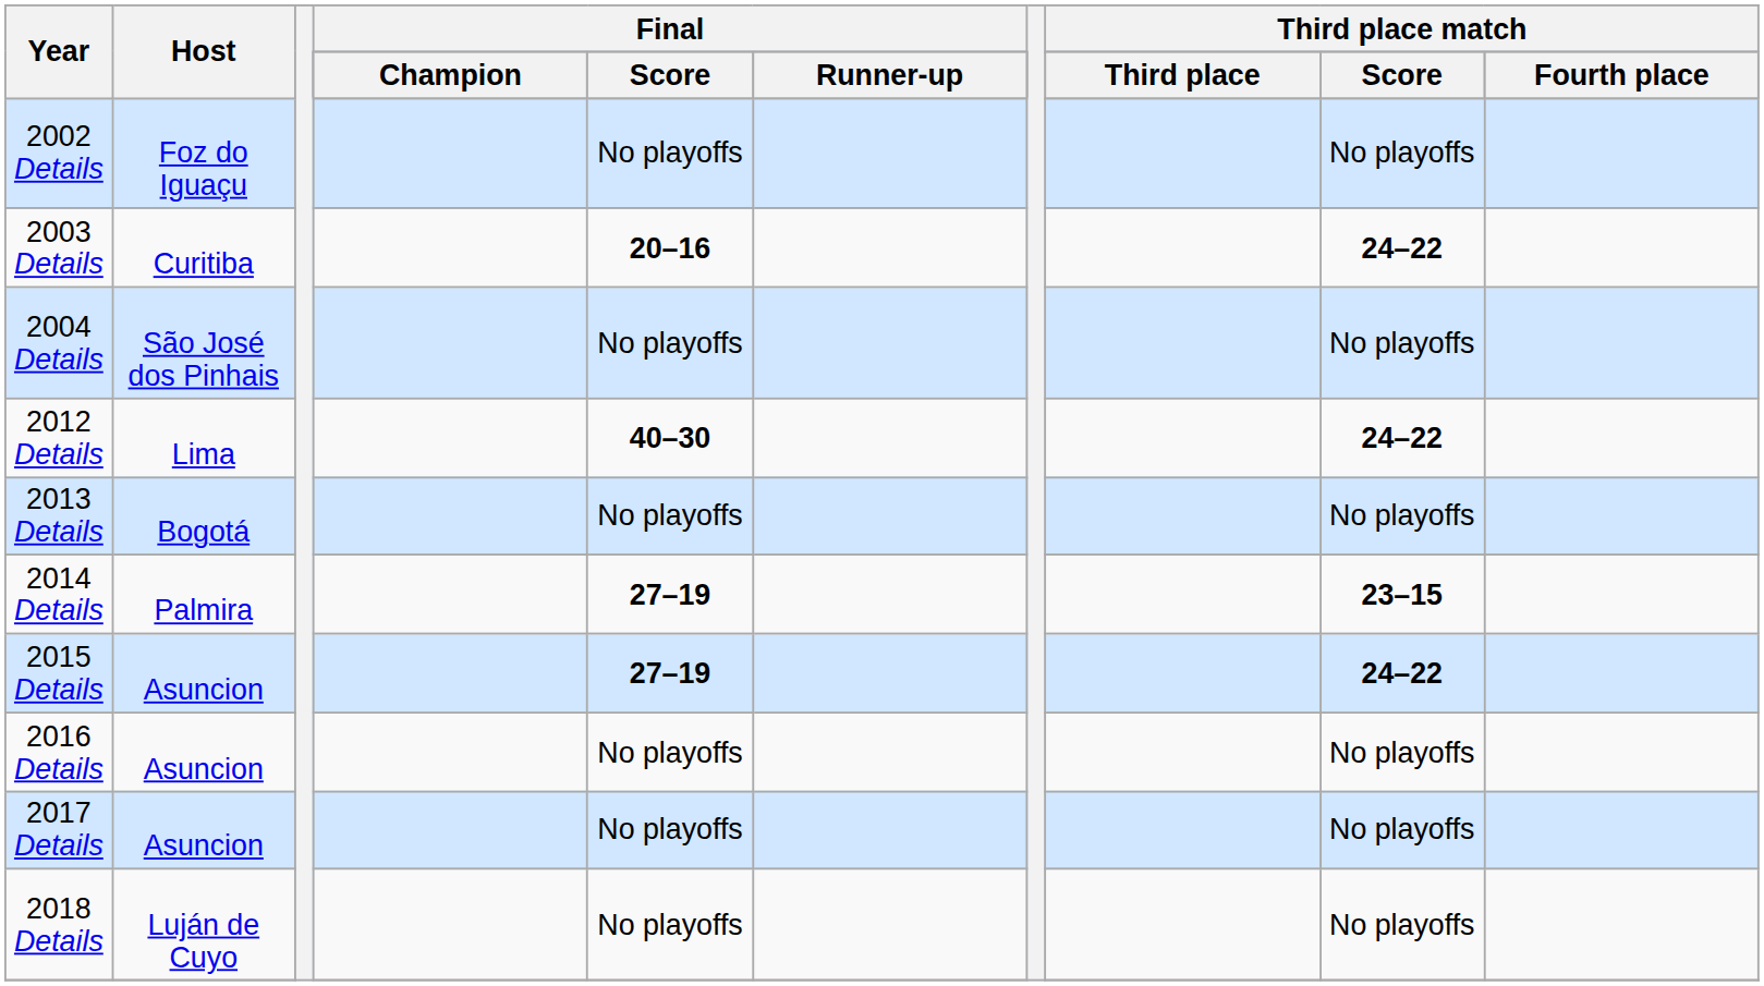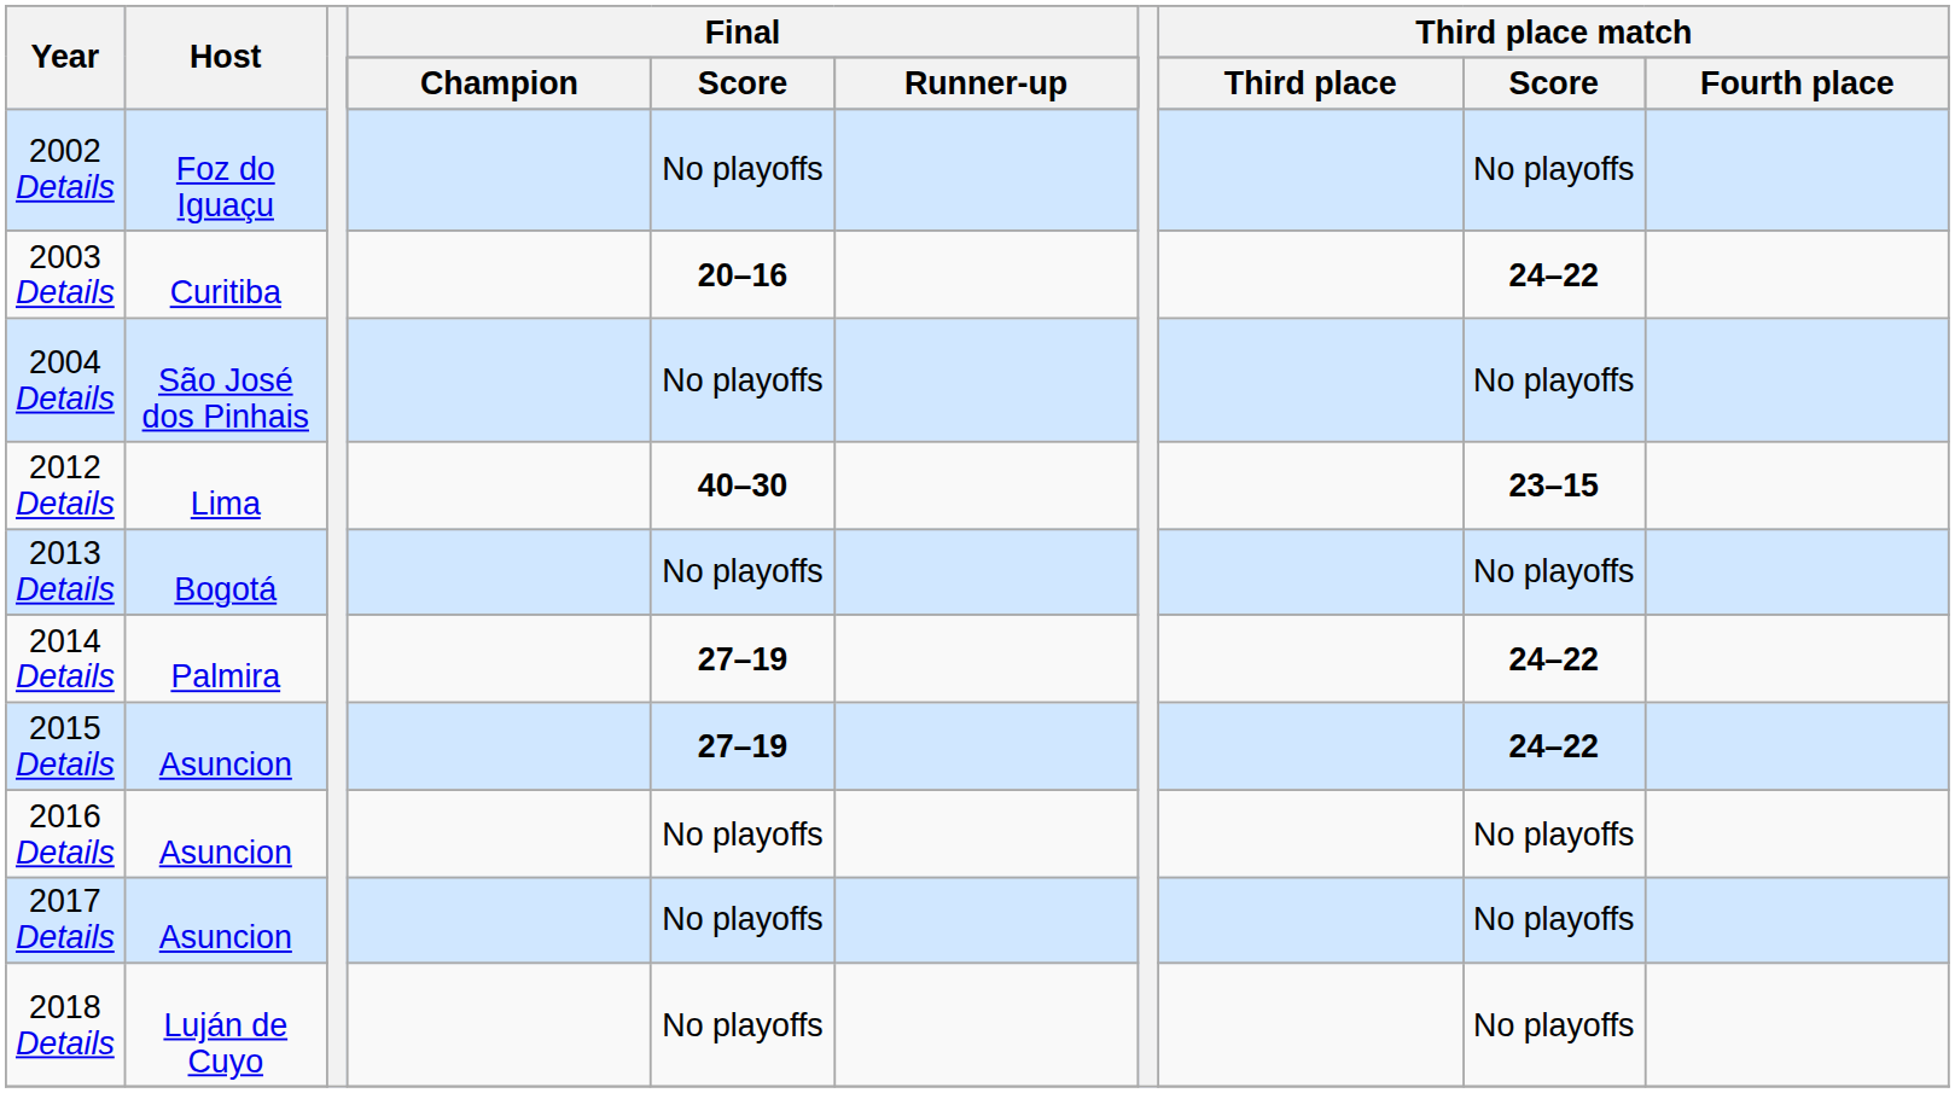 <table class="wikitable" style="font-size:90%; width: 98%; text-align: center;">
 <tr bgcolor=#C1D8FF>
 <th rowspan=2 width=5%>Year</th>
 <th rowspan=2 width=10%>Host</th>
 <th width=1% rowspan=100 bgcolor=ffffff></th>
 <th colspan=3>Final</th>
 <th width=1% rowspan=100 bgcolor=ffffff></th>
 <th colspan=3>Third place match</th>
 </tr>
 <tr bgcolor=FEF>
 <th width=15%>Champion</th>
 <th width=9%>Score</th>
 <th width=15%>Runner-up</th>
 <th width=15%>Third place</th>
 <th width=9%>Score</th>
 <th width=15%>Fourth place</th>
 </tr>
 <tr bgcolor=#D0E7FF>
 <td>2002<br><em><a href='#'>Details</a></em></td>
 <td><br><a href='#'>Foz do Iguaçu</a></td>
 <td><strong></strong></td>
 <td><span>No playoffs</span></td>
 <td></td>
 <td></td>
 <td><span>No playoffs</span></td>
 <td></td>
 </tr>
 <tr>
 <td>2003<br><em><a href='#'>Details</a></em></td>
 <td><br><a href='#'>Curitiba</a></td>
 <td><strong></strong></td>
 <td><strong> 20–16 </strong></td>
 <td></td>
 <td></td>
 <td><strong> 24–22 </strong></td>
 <td></td>
 </tr>
 <tr bgcolor=#D0E7FF>
 <td>2004<br><em><a href='#'>Details</a></em></td>
 <td><br><a href='#'>São José dos Pinhais</a></td>
 <td><strong></strong></td>
 <td><span>No playoffs</span></td>
 <td></td>
 <td></td>
 <td><span>No playoffs</span></td>
 <td></td>
 </tr>
 <tr>
 <td>2012<br><em><a href='#'>Details</a></em></td>
 <td><br><a href='#'>Lima</a></td>
 <td><strong></strong></td>
 <td><strong> 40–30 </strong></td>
 <td></td>
 <td></td>
-<td><strong> 24–22 </strong></td>
+<td><strong> 23–15 </strong></td>
 <td></td>
 </tr>
 <tr bgcolor=#D0E7FF>
 <td>2013<br><em><a href='#'>Details</a></em></td>
 <td><br><a href='#'>Bogotá</a></td>
 <td><strong></strong></td>
 <td><span>No playoffs</span></td>
 <td></td>
 <td></td>
 <td><span>No playoffs</span></td>
 <td></td>
 </tr>
 <tr>
 <td>2014<br><em><a href='#'>Details</a></em></td>
 <td><br><a href='#'>Palmira</a></td>
 <td><strong></strong></td>
 <td><strong> 27–19 </strong></td>
 <td></td>
 <td></td>
-<td><strong> 23–15 </strong></td>
+<td><strong> 24–22 </strong></td>
 <td></td>
 </tr>
 <tr bgcolor=#D0E7FF>
 <td>2015<br><em><a href='#'>Details</a></em></td>
 <td><br><a href='#'>Asuncion</a></td>
 <td><strong></strong></td>
 <td><strong> 27–19 </strong></td>
 <td></td>
 <td></td>
 <td><strong> 24–22 </strong></td>
 <td></td>
 </tr>
 <tr>
 <td>2016<br><em><a href='#'>Details</a></em></td>
 <td><br><a href='#'>Asuncion</a></td>
 <td><strong></strong></td>
 <td><span>No playoffs</span></td>
 <td></td>
 <td></td>
 <td><span>No playoffs</span></td>
 <td></td>
 </tr>
 <tr bgcolor=#D0E7FF>
 <td>2017<br><em><a href='#'>Details</a></em></td>
 <td><br><a href='#'>Asuncion</a></td>
 <td><strong></strong></td>
 <td><span>No playoffs</span></td>
 <td></td>
 <td></td>
 <td><span>No playoffs</span></td>
 <td></td>
 </tr>
 <tr>
 <td>2018<br><em><a href='#'>Details</a></em></td>
 <td><br><a href='#'>Luján de Cuyo</a></td>
 <td><strong></strong></td>
 <td><span>No playoffs</span></td>
 <td></td>
 <td></td>
 <td><span>No playoffs</span></td>
 <td></td>
 </tr>
 <tr>
 </tr>
 </table>
